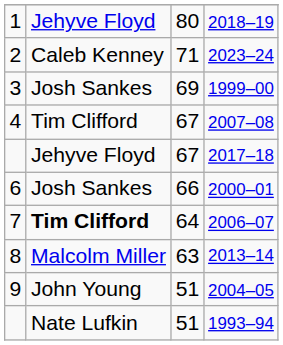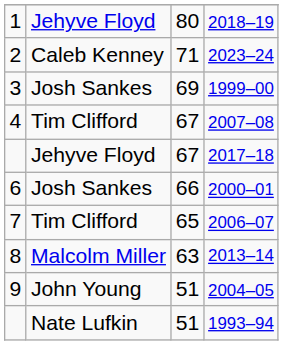 <table class="wikitable">
 <tr>
 </tr>
 <tr>
 <td>1</td>
 <td><a href='#'>Jehyve Floyd</a></td>
 <td>80</td>
 <td style="font-size:80%;"><a href='#'>2018–19</a></td>
 </tr>
 <tr>
 <td>2</td>
 <td>Caleb Kenney</td>
 <td>71</td>
 <td style="font-size:80%;"><a href='#'>2023–24</a></td>
 </tr>
 <tr>
 <td>3</td>
 <td>Josh Sankes</td>
 <td>69</td>
 <td style="font-size:80%;"><a href='#'>1999–00</a></td>
 </tr>
 <tr>
 <td>4</td>
 <td>Tim Clifford</td>
 <td>67</td>
 <td style="font-size:80%;"><a href='#'>2007–08</a></td>
 </tr>
 <tr>
 <td></td>
 <td>Jehyve Floyd</td>
 <td>67</td>
 <td style="font-size:80%;"><a href='#'>2017–18</a></td>
 </tr>
 <tr>
 <td>6</td>
 <td>Josh Sankes</td>
 <td>66</td>
 <td style="font-size:80%;"><a href='#'>2000–01</a></td>
 </tr>
 <tr>
 <td>7</td>
-<td><strong>Tim Clifford</strong></td>
-<td>64</td>
+<td>Tim Clifford</td>
+<td>65</td>
 <td style="font-size:80%;"><a href='#'>2006–07</a></td>
 </tr>
 <tr>
 <td>8</td>
 <td><a href='#'>Malcolm Miller</a></td>
 <td>63</td>
 <td style="font-size:80%;"><a href='#'>2013–14</a></td>
 </tr>
 <tr>
 <td>9</td>
 <td>John Young</td>
 <td>51</td>
 <td style="font-size:80%;"><a href='#'>2004–05</a></td>
 </tr>
 <tr>
 <td></td>
 <td>Nate Lufkin</td>
 <td>51</td>
 <td style="font-size:80%;"><a href='#'>1993–94</a></td>
 </tr>
 </table>
